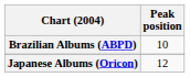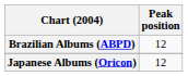 <table class="wikitable plainrowheaders">
 <tr>
 <th scope="col">Chart (2004)</th>
 <th scope="col">Peak<br>position</th>
 </tr>
 <tr>
 <th scope="row">Brazilian Albums (<a href='#'>ABPD</a>)</th>
-<td align="center">10</td>
+<td align="center">12</td>
 </tr>
 <tr>
 </tr>
 <tr>
 <th scope="row">Japanese Albums (<a href='#'>Oricon</a>)</th>
 <td align="center">12</td>
 </tr>
 </table>
